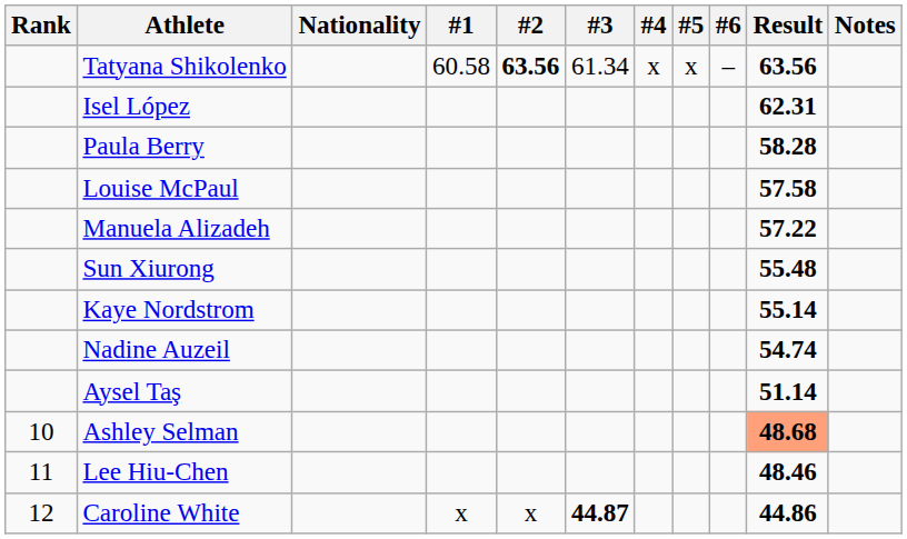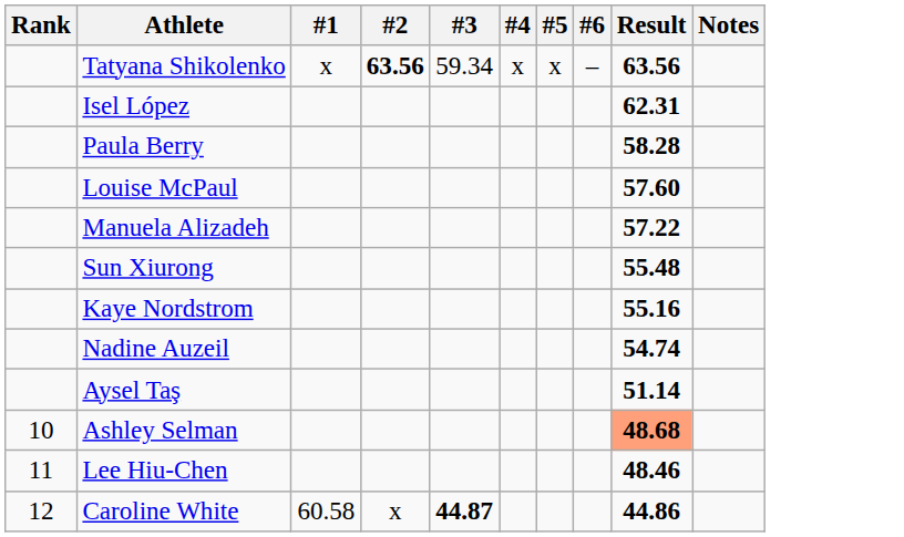 <table class="wikitable sortable" style="text-align:center">
 <tr>
 <th>Rank</th>
 <th>Athlete</th>
-<th>Nationality</th>
 <th>#1</th>
 <th>#2</th>
 <th>#3</th>
 <th>#4</th>
 <th>#5</th>
 <th>#6</th>
 <th>Result</th>
 <th>Notes</th>
 </tr>
 <tr>
 <td></td>
 <td align=left><a href='#'>Tatyana Shikolenko</a></td>
-<td align=left></td>
-<td>60.58</td>
+<td>x</td>
 <td><strong>63.56</strong></td>
-<td>61.34</td>
+<td>59.34</td>
 <td>x</td>
 <td>x</td>
 <td>–</td>
 <td><strong>63.56</strong></td>
 <td></td>
 </tr>
 <tr>
 <td></td>
 <td align=left><a href='#'>Isel López</a></td>
-<td align=left></td>
 <td></td>
 <td></td>
 <td></td>
 <td></td>
 <td></td>
 <td></td>
 <td><strong>62.31</strong></td>
 <td></td>
 </tr>
 <tr>
 <td></td>
 <td align=left><a href='#'>Paula Berry</a></td>
-<td align=left></td>
 <td></td>
 <td></td>
 <td></td>
 <td></td>
 <td></td>
 <td></td>
 <td><strong>58.28</strong></td>
 <td></td>
 </tr>
 <tr>
 <td></td>
 <td align=left><a href='#'>Louise McPaul</a></td>
-<td align=left></td>
 <td></td>
 <td></td>
 <td></td>
 <td></td>
 <td></td>
 <td></td>
-<td><strong>57.58</strong></td>
+<td><strong>57.60</strong></td>
 <td></td>
 </tr>
 <tr>
 <td></td>
 <td align=left><a href='#'>Manuela Alizadeh</a></td>
-<td align=left></td>
 <td></td>
 <td></td>
 <td></td>
 <td></td>
 <td></td>
 <td></td>
 <td><strong>57.22</strong></td>
 <td></td>
 </tr>
 <tr>
 <td></td>
 <td align=left><a href='#'>Sun Xiurong</a></td>
-<td align=left></td>
 <td></td>
 <td></td>
 <td></td>
 <td></td>
 <td></td>
 <td></td>
 <td><strong>55.48</strong></td>
 <td></td>
 </tr>
 <tr>
 <td></td>
 <td align=left><a href='#'>Kaye Nordstrom</a></td>
-<td align=left></td>
 <td></td>
 <td></td>
 <td></td>
 <td></td>
 <td></td>
 <td></td>
-<td><strong>55.14</strong></td>
+<td><strong>55.16</strong></td>
 <td></td>
 </tr>
 <tr>
 <td></td>
 <td align=left><a href='#'>Nadine Auzeil</a></td>
-<td align=left></td>
 <td></td>
 <td></td>
 <td></td>
 <td></td>
 <td></td>
 <td></td>
 <td><strong>54.74</strong></td>
 <td></td>
 </tr>
 <tr>
 <td></td>
 <td align=left><a href='#'>Aysel Taş</a></td>
-<td align=left></td>
 <td></td>
 <td></td>
 <td></td>
 <td></td>
 <td></td>
 <td></td>
 <td><strong>51.14</strong></td>
 <td></td>
 </tr>
 <tr>
 <td>10</td>
 <td align=left><a href='#'>Ashley Selman</a></td>
-<td align=left></td>
 <td></td>
 <td></td>
 <td></td>
 <td></td>
 <td></td>
 <td></td>
 <td style="background: lightsalmon;"><strong>48.68</strong></td>
 <td></td>
 </tr>
 <tr>
 <td>11</td>
 <td align=left><a href='#'>Lee Hiu-Chen</a></td>
-<td align=left></td>
 <td></td>
 <td></td>
 <td></td>
 <td></td>
 <td></td>
 <td></td>
 <td><strong>48.46</strong></td>
 <td></td>
 </tr>
 <tr>
 <td>12</td>
 <td align=left><a href='#'>Caroline White</a></td>
-<td align=left></td>
-<td>x</td>
+<td>60.58</td>
 <td>x</td>
 <td><strong>44.87</strong></td>
 <td></td>
 <td></td>
 <td></td>
 <td><strong>44.86</strong></td>
 <td></td>
 </tr>
 </table>
